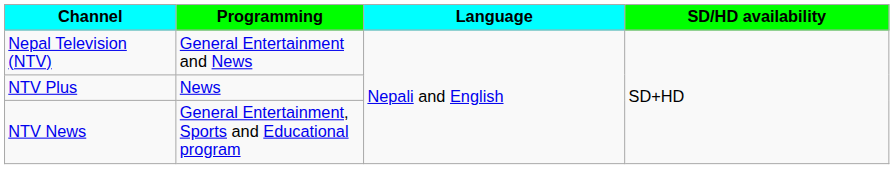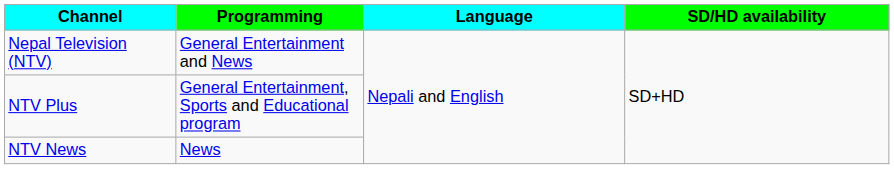 <table class="wikitable sortable" style="text-align:middle">
 <tr>
 <th style="width:180pt; background: Cyan;">Channel</th>
 <th style="width:180pt; background:Lime;">Programming</th>
 <th style="width:300pt; background:Cyan;">Language</th>
 <th style="width:300pt; background:Lime;">SD/HD availability</th>
 </tr>
 <tr>
 <td><a href='#'>Nepal Television (NTV)</a></td>
 <td><a href='#'>General Entertainment</a> and <a href='#'>News</a></td>
 <td rowspan=3><a href='#'>Nepali</a> and <a href='#'>English</a></td>
 <td rowspan=3>SD+HD</td>
 </tr>
 <tr>
 <td><a href='#'>NTV Plus</a></td>
-<td><a href='#'>News</a></td>
+<td><a href='#'>General Entertainment</a>, <a href='#'>Sports</a> and <a href='#'>Educational program</a></td>
 </tr>
 <tr>
 <td><a href='#'>NTV News</a></td>
-<td><a href='#'>General Entertainment</a>, <a href='#'>Sports</a> and <a href='#'>Educational program</a></td>
+<td><a href='#'>News</a></td>
 </tr>
 </table>
